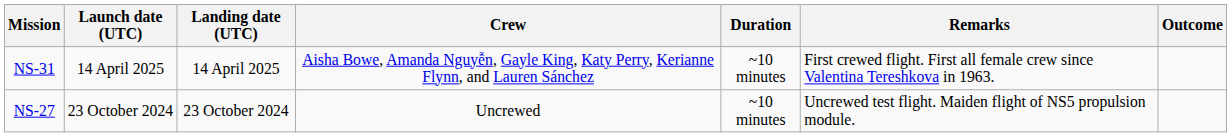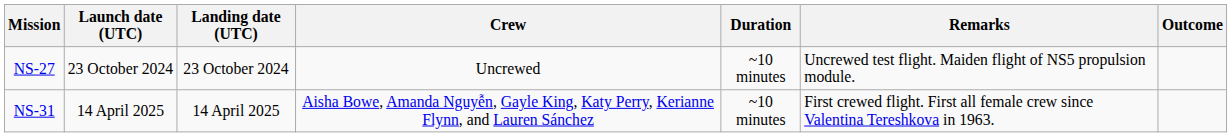 <table class="wikitable" style="text-align:center;">
 <tr>
 <th>Mission</th>
 <th>Launch date (UTC)</th>
 <th>Landing date (UTC)</th>
 <th>Crew</th>
 <th>Duration</th>
 <th>Remarks</th>
 <th>Outcome</th>
 </tr>
 <tr>
+<td><a href='#'>NS-27</a></td>
+<td>23 October 2024</td>
+<td>23 October 2024</td>
+<td>Uncrewed</td>
+<td>~10 minutes</td>
+<td style="text-align:left">Uncrewed test flight. Maiden flight of NS5 propulsion module.</td>
+<td></td>
+</tr>
+<tr>
 <td><a href='#'>NS-31</a></td>
 <td>14 April 2025</td>
 <td>14 April 2025</td>
 <td><a href='#'>Aisha Bowe</a>, <a href='#'>Amanda Nguyễn</a>, <a href='#'>Gayle King</a>, <a href='#'>Katy Perry</a>, <a href='#'>Kerianne Flynn</a>, and <a href='#'>Lauren Sánchez</a></td>
 <td>~10 minutes</td>
 <td style="text-align:left">First crewed flight. First all female crew since <a href='#'>Valentina Tereshkova</a> in 1963.</td>
 <td></td>
 </tr>
-<tr>
-<td><a href='#'>NS-27</a></td>
-<td>23 October 2024</td>
-<td>23 October 2024</td>
-<td>Uncrewed</td>
-<td>~10 minutes</td>
-<td style="text-align:left">Uncrewed test flight. Maiden flight of NS5 propulsion module.</td>
-<td></td>
-</tr>
 </table>
